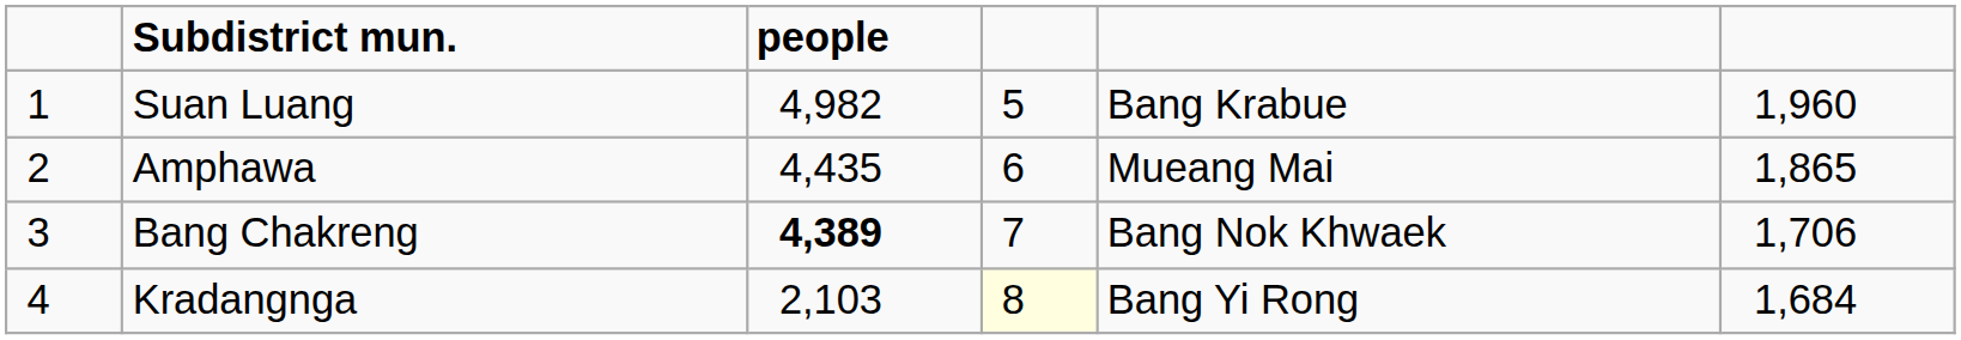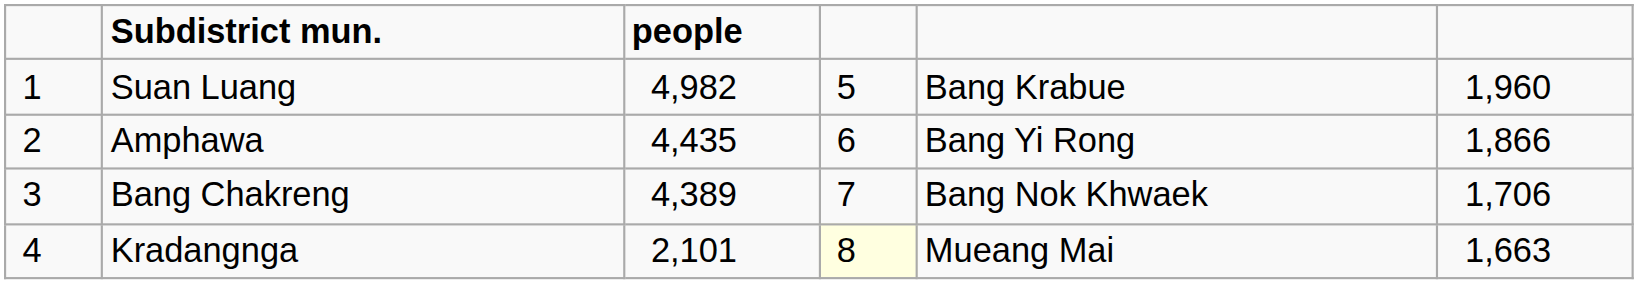 <table class="wikitable" style= "width:60%;">
 <tr>
 <td scope="col" style="width:6%; text-align:right;"> </td>
 <td scope="col" style="width:32%;"><strong>Subdistrict mun.</strong></td>
 <td scope="col" style="width:12%;"><strong>people</strong></td>
 <td scope="col" style="width:6%;"> </td>
 <td scope="col" style="width:32%;"> </td>
 <td scope="col" style="width:12%;"> </td>
 </tr>
 <tr>
 <td scope="row"> 1</td>
 <td>Suan Luang</td>
 <td>  4,982</td>
 <td> 5</td>
 <td>Bang Krabue</td>
 <td>  1,960</td>
 </tr>
 <tr>
 <td scope="row"> 2</td>
 <td>Amphawa</td>
 <td>  4,435</td>
 <td> 6</td>
-<td>Mueang Mai</td>
-<td>  1,865</td>
+<td>Bang Yi Rong</td>
+<td>  1,866</td>
 </tr>
 <tr>
 <td scope="row"> 3</td>
 <td>Bang Chakreng</td>
-<td><strong>  4,389</strong></td>
+<td>  4,389</td>
 <td> 7</td>
 <td>Bang Nok Khwaek</td>
 <td>  1,706</td>
 </tr>
 <tr>
 <td scope="row"> 4</td>
 <td>Kradangnga</td>
-<td>  2,103</td>
+<td>  2,101</td>
 <td style="background: lightyellow;"> 8</td>
-<td>Bang Yi Rong</td>
-<td>  1,684</td>
+<td>Mueang Mai</td>
+<td>  1,663</td>
 </tr>
 </table>
